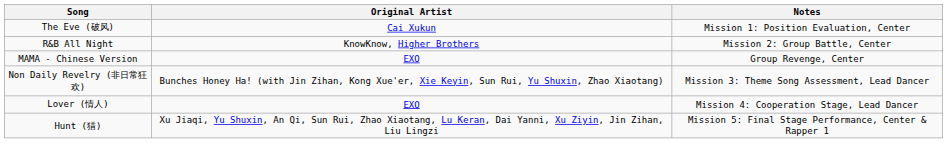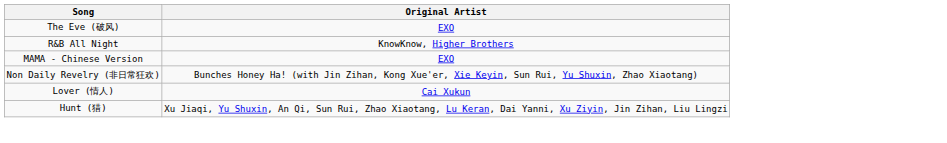 <table class="wikitable" style="text-align:center;font-size:small;">
 <tr>
 <th>Song</th>
 <th>Original Artist</th>
-<th>Notes</th>
 </tr>
 <tr>
 <td>The Eve (破风)</td>
-<td><a href='#'>Cai Xukun</a></td>
-<td>Mission 1: Position Evaluation, Center</td>
+<td><a href='#'>EXO</a></td>
 </tr>
 <tr>
 <td>R&B All Night</td>
 <td>KnowKnow, <a href='#'>Higher Brothers</a></td>
-<td>Mission 2: Group Battle, Center</td>
 </tr>
 <tr>
 <td>MAMA - Chinese Version</td>
 <td><a href='#'>EXO</a></td>
-<td>Group Revenge, Center</td>
 </tr>
 <tr>
 <td>Non Daily Revelry (非日常狂欢)</td>
 <td>Bunches Honey Ha! (with Jin Zihan, Kong Xue'er, <a href='#'>Xie Keyin</a>, Sun Rui, <a href='#'>Yu Shuxin</a>, Zhao Xiaotang)</td>
-<td>Mission 3: Theme Song Assessment, Lead Dancer</td>
 </tr>
 <tr>
 <td>Lover (情人)</td>
-<td><a href='#'>EXO</a></td>
-<td>Mission 4: Cooperation Stage, Lead Dancer</td>
+<td><a href='#'>Cai Xukun</a></td>
 </tr>
 <tr>
 <td>Hunt (猎)</td>
 <td>Xu Jiaqi, <a href='#'>Yu Shuxin</a>, An Qi, Sun Rui, Zhao Xiaotang, <a href='#'>Lu Keran</a>, Dai Yanni, <a href='#'>Xu Ziyin</a>, Jin Zihan, Liu Lingzi</td>
-<td>Mission 5: Final Stage Performance, Center & Rapper 1</td>
 </tr>
 </table>
